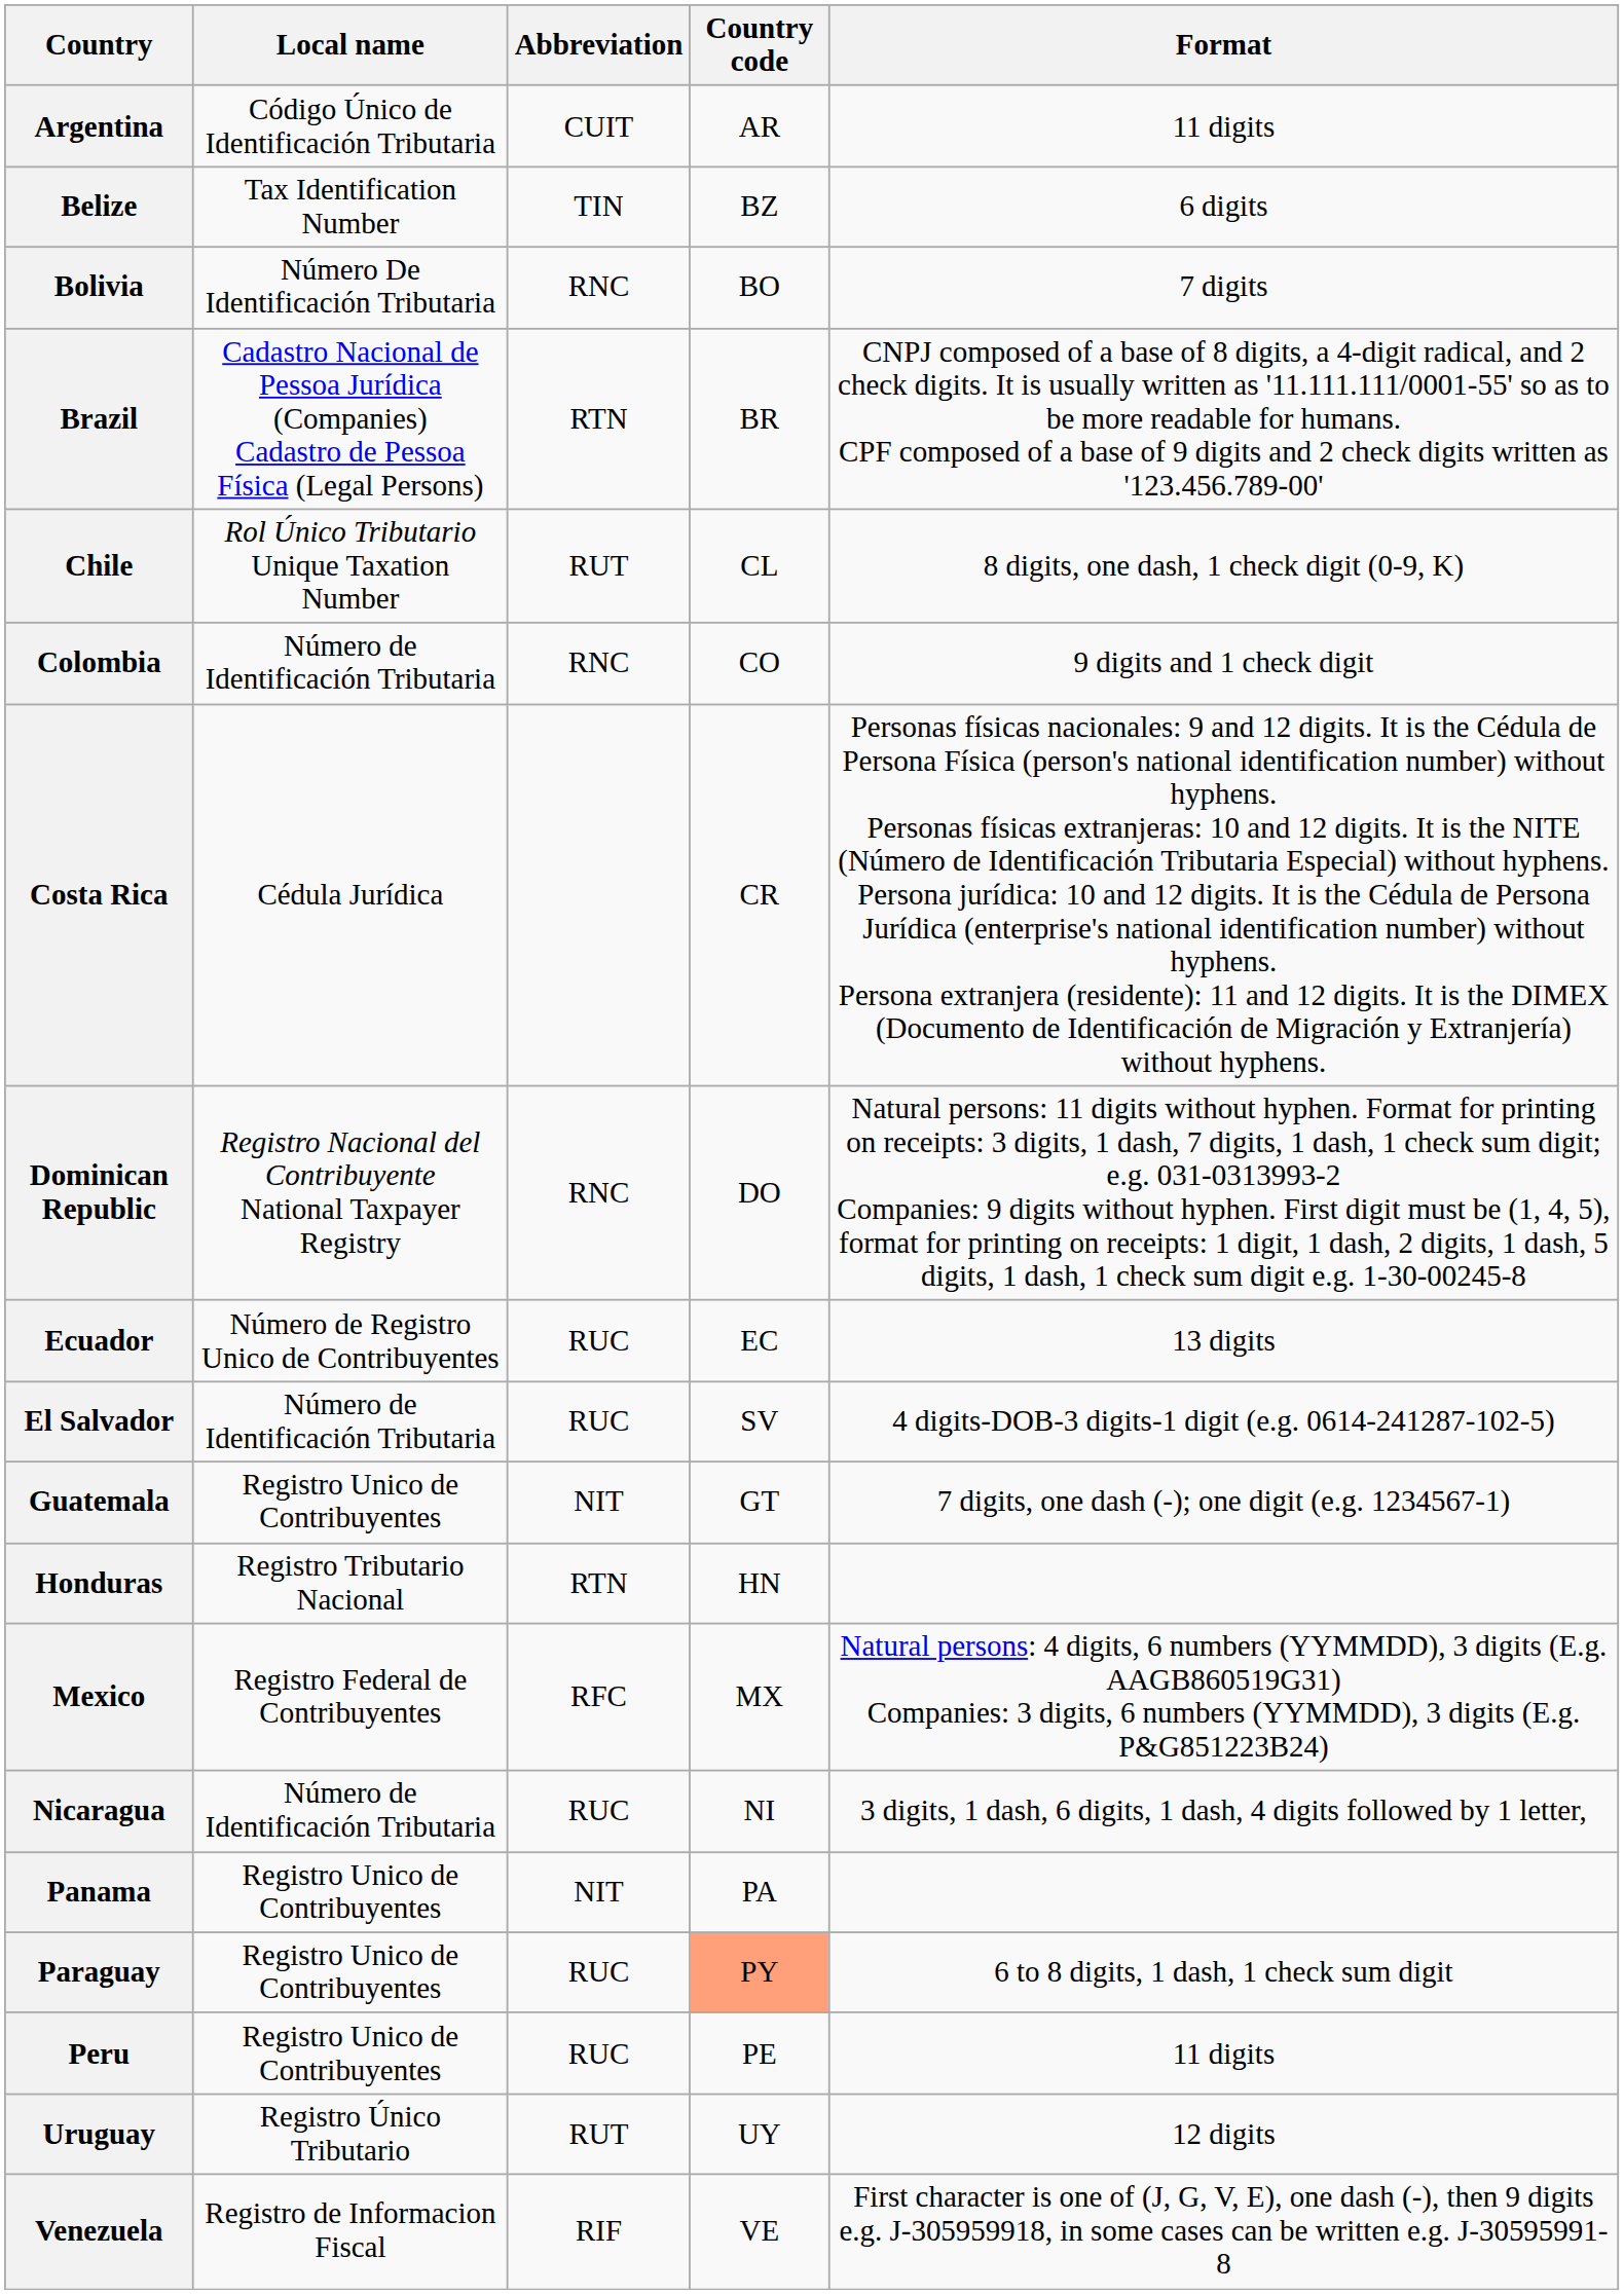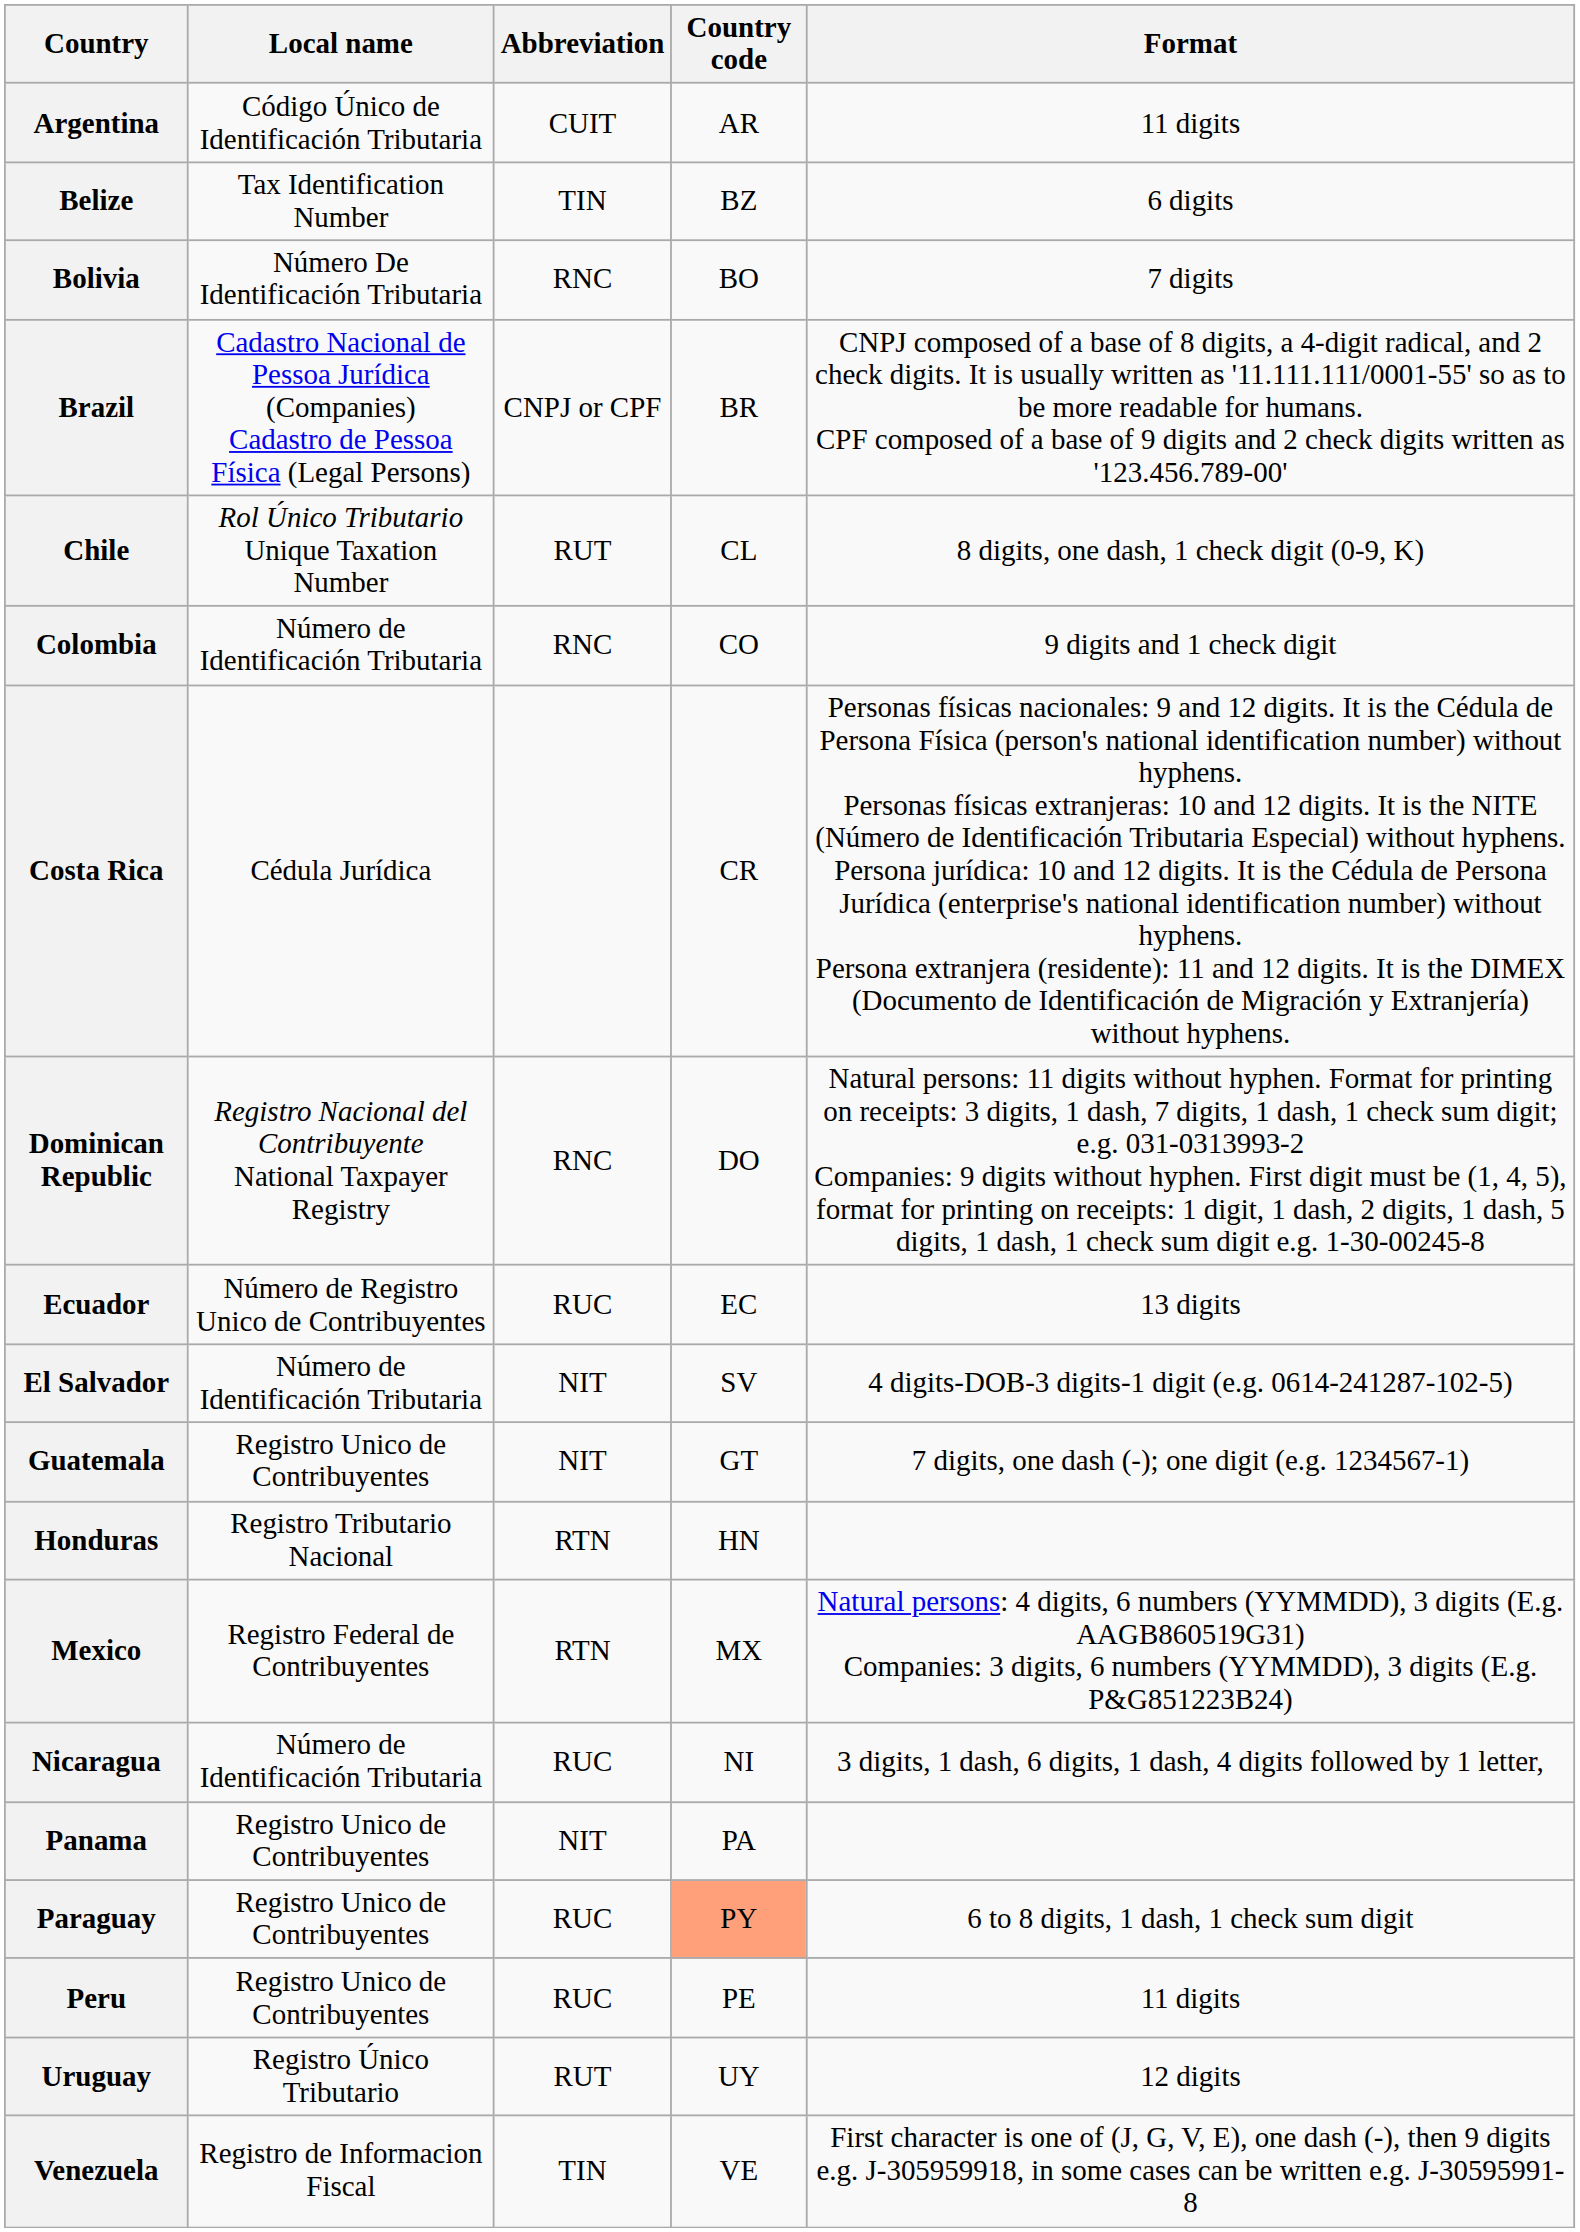 <table style="text-align: center;" class="wikitable sortable">
 <tr>
 <th>Country</th>
 <th>Local name</th>
 <th>Abbreviation</th>
 <th>Country code</th>
 <th>Format</th>
 </tr>
 <tr>
 <th>Argentina</th>
 <td>Código Único de Identificación Tributaria</td>
 <td>CUIT</td>
 <td>AR</td>
 <td>11 digits<br></td>
 </tr>
 <tr>
 <th>Belize</th>
 <td>Tax Identification Number</td>
 <td>TIN</td>
 <td>BZ</td>
 <td>6 digits</td>
 </tr>
 <tr>
 <th>Bolivia</th>
 <td>Número De Identificación Tributaria</td>
 <td>RNC</td>
 <td>BO</td>
 <td>7 digits</td>
 </tr>
 <tr>
 <th>Brazil</th>
 <td><a href='#'>Cadastro Nacional de Pessoa Jurídica</a> (Companies)<br><a href='#'>Cadastro de Pessoa Física</a> (Legal Persons)</td>
-<td>RTN</td>
+<td>CNPJ or CPF</td>
 <td>BR</td>
 <td>CNPJ composed of a base of 8 digits, a 4-digit radical, and 2 check digits. It is usually written as '11.111.111/0001-55' so as to be more readable for humans.<br>CPF composed of a base of 9 digits and 2 check digits written as '123.456.789-00'</td>
 </tr>
 <tr>
 <th>Chile</th>
 <td><em>Rol Único Tributario</em><br>Unique Taxation Number</td>
 <td>RUT</td>
 <td>CL</td>
 <td>8 digits, one dash, 1 check digit (0-9, K)</td>
 </tr>
 <tr>
 <th>Colombia</th>
 <td>Número de Identificación Tributaria</td>
 <td>RNC</td>
 <td>CO</td>
 <td>9 digits and 1 check digit</td>
 </tr>
 <tr>
 <th>Costa Rica</th>
 <td>Cédula Jurídica</td>
 <td></td>
 <td>CR</td>
 <td>Personas físicas nacionales: 9 and 12 digits. It is the Cédula de Persona Física (person's national identification number) without hyphens.<br>Personas físicas extranjeras: 10 and 12 digits. It is the NITE (Número de Identificación Tributaria Especial) without hyphens.<br>Persona jurídica: 10 and 12 digits. It is the Cédula de Persona Jurídica (enterprise's national identification number) without hyphens.<br>Persona extranjera (residente): 11 and 12 digits. It is the DIMEX (Documento de Identificación de Migración y Extranjería) without hyphens.</td>
 </tr>
 <tr>
 <th>Dominican Republic</th>
 <td><em>Registro Nacional del Contribuyente</em><br>National Taxpayer Registry</td>
 <td>RNC</td>
 <td>DO</td>
 <td>Natural persons: 11 digits without hyphen. Format for printing on receipts: 3 digits, 1 dash, 7 digits, 1 dash, 1 check sum digit; e.g. 031-0313993-2<br>Companies: 9 digits without hyphen. First digit must be (1, 4, 5), format for printing on receipts: 1 digit, 1 dash, 2 digits, 1 dash, 5 digits, 1 dash, 1 check sum digit e.g. 1-30-00245-8</td>
 </tr>
 <tr>
 <th>Ecuador</th>
 <td>Número de Registro Unico de Contribuyentes</td>
 <td>RUC</td>
 <td>EC</td>
 <td>13 digits</td>
 </tr>
 <tr>
 <th>El Salvador</th>
 <td>Número de Identificación Tributaria</td>
-<td>RUC</td>
+<td>NIT</td>
 <td>SV</td>
 <td>4 digits-DOB-3 digits-1 digit (e.g. 0614-241287-102-5)</td>
 </tr>
 <tr>
 <th>Guatemala</th>
 <td>Registro Unico de Contribuyentes</td>
 <td>NIT</td>
 <td>GT</td>
 <td>7 digits, one dash (-); one digit (e.g. 1234567-1)</td>
 </tr>
 <tr>
 <th>Honduras</th>
 <td>Registro Tributario Nacional</td>
 <td>RTN</td>
 <td>HN</td>
 <td></td>
 </tr>
 <tr>
 <th>Mexico</th>
 <td>Registro Federal de Contribuyentes</td>
-<td>RFC</td>
+<td>RTN</td>
 <td>MX</td>
 <td><a href='#'>Natural persons</a>: 4 digits, 6 numbers (YYMMDD), 3 digits (E.g. AAGB860519G31)<br>Companies: 3 digits, 6 numbers (YYMMDD), 3 digits (E.g. P&G851223B24)</td>
 </tr>
 <tr>
 <th>Nicaragua</th>
 <td>Número de Identificación Tributaria</td>
 <td>RUC</td>
 <td>NI</td>
 <td>3 digits, 1 dash, 6 digits, 1 dash, 4 digits followed by 1 letter,</td>
 </tr>
 <tr>
 <th>Panama</th>
 <td>Registro Unico de Contribuyentes</td>
 <td>NIT</td>
 <td>PA</td>
 <td></td>
 </tr>
 <tr>
 <th>Paraguay</th>
 <td>Registro Unico de Contribuyentes</td>
 <td>RUC</td>
 <td style="background: lightsalmon;">PY</td>
 <td>6 to 8 digits, 1 dash, 1 check sum digit</td>
 </tr>
 <tr>
 <th>Peru</th>
 <td>Registro Unico de Contribuyentes</td>
 <td>RUC</td>
 <td>PE</td>
 <td>11 digits</td>
 </tr>
 <tr>
 <th>Uruguay</th>
 <td>Registro Único Tributario</td>
 <td>RUT</td>
 <td>UY</td>
 <td>12 digits</td>
 </tr>
 <tr>
 <th>Venezuela</th>
 <td>Registro de Informacion Fiscal</td>
-<td>RIF</td>
+<td>TIN</td>
 <td>VE</td>
 <td>First character is one of (J, G, V, E), one dash (-), then 9 digits e.g. J-305959918, in some cases can be written e.g. J-30595991-8</td>
 </tr>
 </table>
